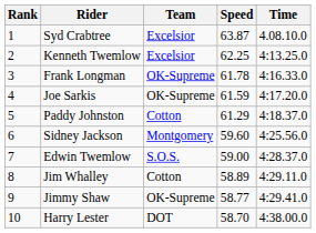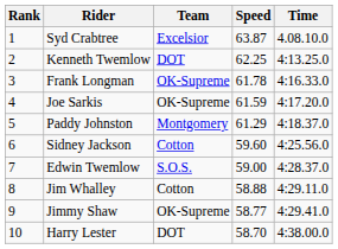 <table class="wikitable">
 <tr style="background:#efefef;">
 <th>Rank</th>
 <th>Rider</th>
 <th>Team</th>
 <th>Speed</th>
 <th>Time</th>
 </tr>
 <tr>
 <td>1</td>
 <td> Syd Crabtree</td>
 <td><a href='#'>Excelsior</a></td>
 <td>63.87</td>
 <td>4.08.10.0</td>
 </tr>
 <tr>
 <td>2</td>
 <td> Kenneth Twemlow</td>
-<td><a href='#'>Excelsior</a></td>
+<td><a href='#'>DOT</a></td>
 <td>62.25</td>
 <td>4:13.25.0</td>
 </tr>
 <tr>
 <td>3</td>
 <td> Frank Longman</td>
 <td><a href='#'>OK-Supreme</a></td>
 <td>61.78</td>
 <td>4:16.33.0</td>
 </tr>
 <tr>
 <td>4</td>
 <td> Joe Sarkis</td>
 <td>OK-Supreme</td>
 <td>61.59</td>
 <td>4:17.20.0</td>
 </tr>
 <tr>
 <td>5</td>
 <td> Paddy Johnston</td>
-<td><a href='#'>Cotton</a></td>
+<td><a href='#'>Montgomery</a></td>
 <td>61.29</td>
 <td>4:18.37.0</td>
 </tr>
 <tr>
 <td>6</td>
 <td> Sidney Jackson</td>
-<td><a href='#'>Montgomery</a></td>
+<td><a href='#'>Cotton</a></td>
 <td>59.60</td>
 <td>4:25.56.0</td>
 </tr>
 <tr>
 <td>7</td>
 <td> Edwin Twemlow</td>
 <td><a href='#'>S.O.S.</a></td>
 <td>59.00</td>
 <td>4:28.37.0</td>
 </tr>
 <tr>
 <td>8</td>
 <td> Jim Whalley</td>
 <td>Cotton</td>
-<td>58.89</td>
+<td>58.88</td>
 <td>4:29.11.0</td>
 </tr>
 <tr>
 <td>9</td>
 <td> Jimmy Shaw</td>
 <td>OK-Supreme</td>
 <td>58.77</td>
 <td>4:29.41.0</td>
 </tr>
 <tr>
 <td>10</td>
 <td> Harry Lester</td>
 <td>DOT</td>
 <td>58.70</td>
 <td>4:38.00.0</td>
 </tr>
 </table>
